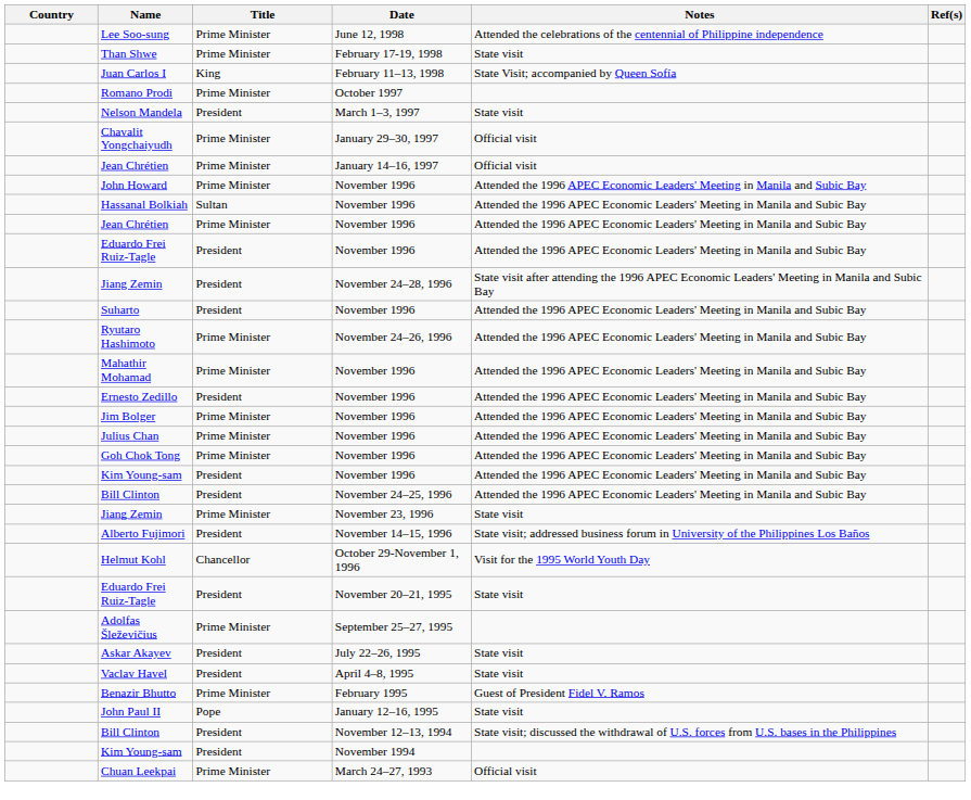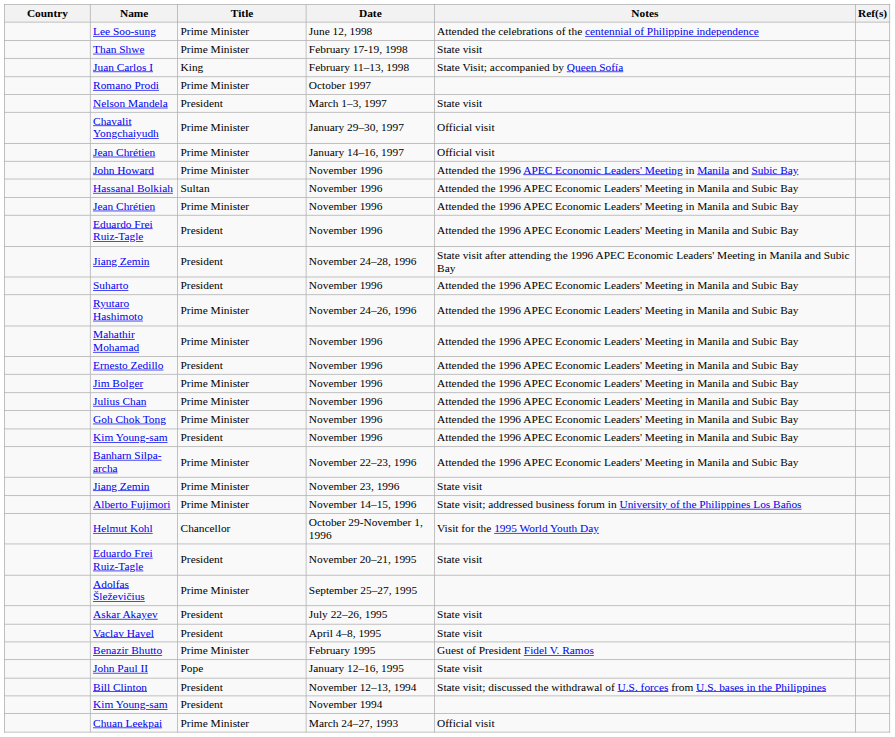 <table class="wikitable sortable">
 <tr>
 <th style="width:10%;">Country</th>
 <th style="width:10%;">Name</th>
 <th style="width:15%;">Title</th>
 <th style="width:15%;">Date</th>
 <th style="width:50%;">Notes</th>
 <th style="width:5%;">Ref(s)</th>
 </tr>
 <tr>
 <td></td>
 <td><a href='#'>Lee Soo-sung</a></td>
 <td>Prime Minister</td>
 <td>June 12, 1998</td>
 <td>Attended the celebrations of the <a href='#'>centennial of Philippine independence</a></td>
 <td></td>
 </tr>
 <tr>
 <td></td>
 <td><a href='#'>Than Shwe</a></td>
 <td>Prime Minister</td>
 <td>February 17-19, 1998</td>
 <td>State visit</td>
 <td></td>
 </tr>
 <tr>
 <td></td>
 <td><a href='#'>Juan Carlos I</a></td>
 <td>King</td>
 <td>February 11–13, 1998</td>
 <td>State Visit; accompanied by <a href='#'>Queen Sofía</a></td>
 <td></td>
 </tr>
 <tr>
 <td></td>
 <td><a href='#'>Romano Prodi</a></td>
 <td>Prime Minister</td>
 <td>October 1997</td>
 <td></td>
 <td></td>
 </tr>
 <tr>
 <td></td>
 <td><a href='#'>Nelson Mandela</a></td>
 <td>President</td>
 <td>March 1–3, 1997</td>
 <td>State visit</td>
 <td></td>
 </tr>
 <tr>
 <td></td>
 <td><a href='#'>Chavalit Yongchaiyudh</a></td>
 <td>Prime Minister</td>
 <td>January 29–30, 1997</td>
 <td>Official visit</td>
 <td></td>
 </tr>
 <tr>
 <td></td>
 <td><a href='#'>Jean Chrétien</a></td>
 <td>Prime Minister</td>
 <td>January 14–16, 1997</td>
 <td>Official visit</td>
 <td></td>
 </tr>
 <tr>
 <td></td>
 <td><a href='#'>John Howard</a></td>
 <td>Prime Minister</td>
 <td>November 1996</td>
 <td>Attended the 1996 <a href='#'>APEC Economic Leaders' Meeting</a> in <a href='#'>Manila</a> and <a href='#'>Subic Bay</a></td>
 <td></td>
 </tr>
 <tr>
 <td></td>
 <td><a href='#'>Hassanal Bolkiah</a></td>
 <td>Sultan</td>
 <td>November 1996</td>
 <td>Attended the 1996 APEC Economic Leaders' Meeting in Manila and Subic Bay</td>
 <td></td>
 </tr>
 <tr>
 <td></td>
 <td><a href='#'>Jean Chrétien</a></td>
 <td>Prime Minister</td>
 <td>November 1996</td>
 <td>Attended the 1996 APEC Economic Leaders' Meeting in Manila and Subic Bay</td>
 <td></td>
 </tr>
 <tr>
 <td></td>
 <td><a href='#'>Eduardo Frei Ruiz-Tagle</a></td>
 <td>President</td>
 <td>November 1996</td>
 <td>Attended the 1996 APEC Economic Leaders' Meeting in Manila and Subic Bay</td>
 <td></td>
 </tr>
 <tr>
 <td></td>
 <td><a href='#'>Jiang Zemin</a></td>
 <td>President</td>
 <td>November 24–28, 1996</td>
 <td>State visit after attending the 1996 APEC Economic Leaders' Meeting in Manila and Subic Bay</td>
 <td></td>
 </tr>
 <tr>
 <td></td>
 <td><a href='#'>Suharto</a></td>
 <td>President</td>
 <td>November 1996</td>
 <td>Attended the 1996 APEC Economic Leaders' Meeting in Manila and Subic Bay</td>
 <td></td>
 </tr>
 <tr>
 <td></td>
 <td><a href='#'>Ryutaro Hashimoto</a></td>
 <td>Prime Minister</td>
 <td>November 24–26, 1996</td>
 <td>Attended the 1996 APEC Economic Leaders' Meeting in Manila and Subic Bay</td>
 <td></td>
 </tr>
 <tr>
 <td></td>
 <td><a href='#'>Mahathir Mohamad</a></td>
 <td>Prime Minister</td>
 <td>November 1996</td>
 <td>Attended the 1996 APEC Economic Leaders' Meeting in Manila and Subic Bay</td>
 <td></td>
 </tr>
 <tr>
 <td></td>
 <td><a href='#'>Ernesto Zedillo</a></td>
 <td>President</td>
 <td>November 1996</td>
 <td>Attended the 1996 APEC Economic Leaders' Meeting in Manila and Subic Bay</td>
 <td></td>
 </tr>
 <tr>
 <td></td>
 <td><a href='#'>Jim Bolger</a></td>
 <td>Prime Minister</td>
 <td>November 1996</td>
 <td>Attended the 1996 APEC Economic Leaders' Meeting in Manila and Subic Bay</td>
 <td></td>
 </tr>
 <tr>
 <td></td>
 <td><a href='#'>Julius Chan</a></td>
 <td>Prime Minister</td>
 <td>November 1996</td>
 <td>Attended the 1996 APEC Economic Leaders' Meeting in Manila and Subic Bay</td>
 <td></td>
 </tr>
 <tr>
 <td></td>
 <td><a href='#'>Goh Chok Tong</a></td>
 <td>Prime Minister</td>
 <td>November 1996</td>
 <td>Attended the 1996 APEC Economic Leaders' Meeting in Manila and Subic Bay</td>
 <td></td>
 </tr>
 <tr>
 <td></td>
 <td><a href='#'>Kim Young-sam</a></td>
 <td>President</td>
 <td>November 1996</td>
 <td>Attended the 1996 APEC Economic Leaders' Meeting in Manila and Subic Bay</td>
 <td></td>
 </tr>
 <tr>
 <td></td>
-<td><a href='#'>Bill Clinton</a></td>
-<td>President</td>
-<td>November 24–25, 1996</td>
+<td><a href='#'>Banharn Silpa-archa</a></td>
+<td>Prime Minister</td>
+<td>November 22–23, 1996</td>
 <td>Attended the 1996 APEC Economic Leaders' Meeting in Manila and Subic Bay</td>
 <td></td>
 </tr>
 <tr>
 <td></td>
 <td><a href='#'>Jiang Zemin</a></td>
 <td>Prime Minister</td>
 <td>November 23, 1996</td>
 <td>State visit</td>
 <td></td>
 </tr>
 <tr>
 <td></td>
 <td><a href='#'>Alberto Fujimori</a></td>
-<td>President</td>
+<td>Prime Minister</td>
 <td>November 14–15, 1996</td>
 <td>State visit; addressed business forum in <a href='#'>University of the Philippines Los Baños</a></td>
 <td></td>
 </tr>
 <tr>
 <td></td>
 <td><a href='#'>Helmut Kohl</a></td>
 <td>Chancellor</td>
 <td>October 29-November 1, 1996</td>
 <td>Visit for the <a href='#'>1995 World Youth Day</a></td>
 <td></td>
 </tr>
 <tr>
 <td></td>
 <td><a href='#'>Eduardo Frei Ruiz-Tagle</a></td>
 <td>President</td>
 <td>November 20–21, 1995</td>
 <td>State visit</td>
 <td></td>
 </tr>
 <tr>
 <td></td>
 <td><a href='#'>Adolfas Šleževičius</a></td>
 <td>Prime Minister</td>
 <td>September 25–27, 1995</td>
 <td></td>
 <td></td>
 </tr>
 <tr>
 <td></td>
 <td><a href='#'>Askar Akayev</a></td>
 <td>President</td>
 <td>July 22–26, 1995</td>
 <td>State visit</td>
 <td></td>
 </tr>
 <tr>
 <td></td>
 <td><a href='#'>Vaclav Havel</a></td>
 <td>President</td>
 <td>April 4–8, 1995</td>
 <td>State visit</td>
 <td></td>
 </tr>
 <tr>
 <td></td>
 <td><a href='#'>Benazir Bhutto</a></td>
 <td>Prime Minister</td>
 <td>February 1995</td>
 <td>Guest of President <a href='#'>Fidel V. Ramos</a></td>
 <td></td>
 </tr>
 <tr>
 <td></td>
 <td><a href='#'>John Paul II</a></td>
 <td>Pope</td>
 <td>January 12–16, 1995</td>
 <td>State visit</td>
 <td></td>
 </tr>
 <tr>
 <td></td>
 <td><a href='#'>Bill Clinton</a></td>
 <td>President</td>
 <td>November 12–13, 1994</td>
 <td>State visit; discussed the withdrawal of <a href='#'>U.S. forces</a> from <a href='#'>U.S. bases in the Philippines</a></td>
 <td></td>
 </tr>
 <tr>
 <td></td>
 <td><a href='#'>Kim Young-sam</a></td>
 <td>President</td>
 <td>November 1994</td>
 <td></td>
 <td></td>
 </tr>
 <tr>
 <td></td>
 <td><a href='#'>Chuan Leekpai</a></td>
 <td>Prime Minister</td>
 <td>March 24–27, 1993</td>
 <td>Official visit</td>
 <td></td>
 </tr>
 </table>
